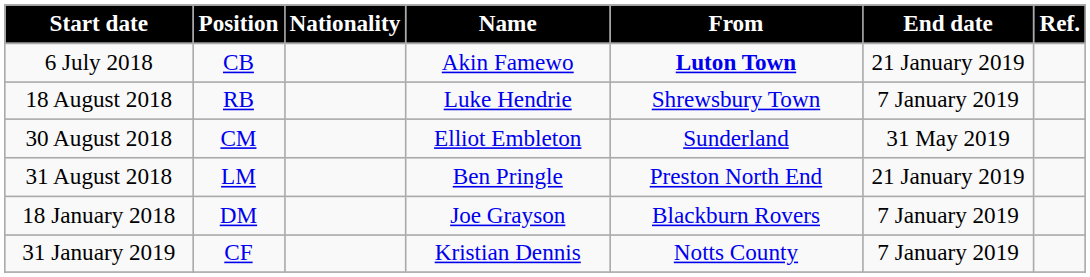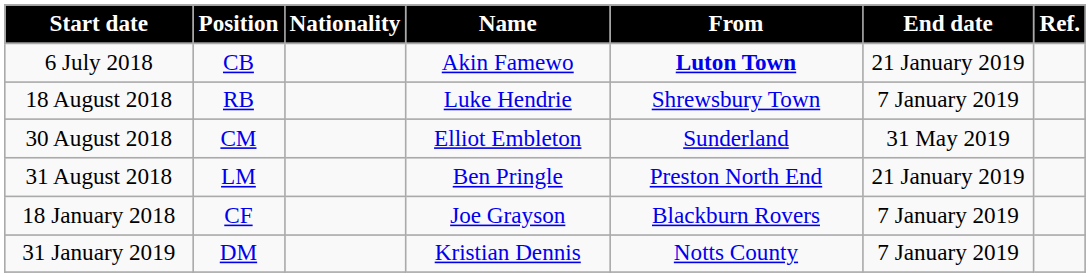 <table class="wikitable"  style="text-align:center; font-size:90%; ">
 <tr>
 <th style="background:black; color:white; width:110px;">Start date</th>
 <th style="background:black; color:white; width:50px;">Position</th>
 <th style="background:black; color:white; width:50px;">Nationality</th>
 <th style="background:black; color:white; width:120px;">Name</th>
 <th style="background:black; color:white; width:150px;">From</th>
 <th style="background:black; color:white; width:100px;">End date</th>
 <th style="background:black; color:white; width:25px;">Ref.</th>
 </tr>
 <tr>
 <td>6 July 2018</td>
 <td><a href='#'>CB</a></td>
 <td></td>
 <td><a href='#'>Akin Famewo</a></td>
 <td><strong> <a href='#'>Luton Town</a></strong></td>
 <td>21 January 2019</td>
 <td></td>
 </tr>
 <tr>
 <td>18 August 2018</td>
 <td><a href='#'>RB</a></td>
 <td></td>
 <td><a href='#'>Luke Hendrie</a></td>
 <td> <a href='#'>Shrewsbury Town</a></td>
 <td>7 January 2019</td>
 <td></td>
 </tr>
 <tr>
 <td>30 August 2018</td>
 <td><a href='#'>CM</a></td>
 <td></td>
 <td><a href='#'>Elliot Embleton</a></td>
 <td> <a href='#'>Sunderland</a></td>
 <td>31 May 2019</td>
 <td></td>
 </tr>
 <tr>
 <td>31 August 2018</td>
 <td><a href='#'>LM</a></td>
 <td></td>
 <td><a href='#'>Ben Pringle</a></td>
 <td> <a href='#'>Preston North End</a></td>
 <td>21 January 2019</td>
 <td></td>
 </tr>
 <tr>
 <td>18 January 2018</td>
-<td><a href='#'>DM</a></td>
+<td><a href='#'>CF</a></td>
 <td></td>
 <td><a href='#'>Joe Grayson</a></td>
 <td> <a href='#'>Blackburn Rovers</a></td>
 <td>7 January 2019</td>
 <td></td>
 </tr>
 <tr>
 <td>31 January 2019</td>
-<td><a href='#'>CF</a></td>
+<td><a href='#'>DM</a></td>
 <td></td>
 <td><a href='#'>Kristian Dennis</a></td>
 <td> <a href='#'>Notts County</a></td>
 <td>7 January 2019</td>
 <td></td>
 </tr>
 </table>
